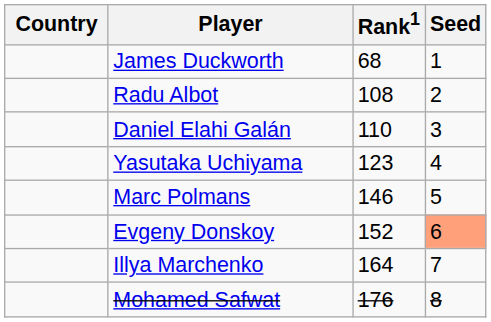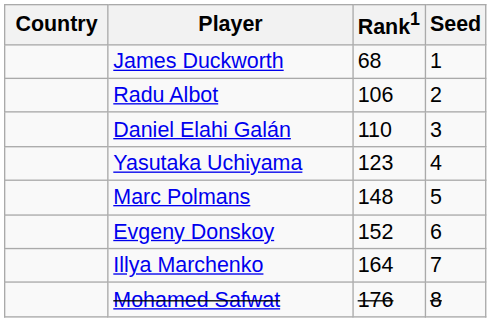 <table class="sortable wikitable">
 <tr>
 <th width="70">Country</th>
 <th width="175">Player</th>
 <th>Rank<sup>1</sup></th>
 <th>Seed</th>
 </tr>
 <tr>
 <td></td>
 <td><a href='#'>James Duckworth</a></td>
 <td>68</td>
 <td>1</td>
 </tr>
 <tr>
 <td></td>
 <td><a href='#'>Radu Albot</a></td>
-<td>108</td>
+<td>106</td>
 <td>2</td>
 </tr>
 <tr>
 <td></td>
 <td><a href='#'>Daniel Elahi Galán</a></td>
 <td>110</td>
 <td>3</td>
 </tr>
 <tr>
 <td></td>
 <td><a href='#'>Yasutaka Uchiyama</a></td>
 <td>123</td>
 <td>4</td>
 </tr>
 <tr>
 <td></td>
 <td><a href='#'>Marc Polmans</a></td>
-<td>146</td>
+<td>148</td>
 <td>5</td>
 </tr>
 <tr>
 <td></td>
 <td><a href='#'>Evgeny Donskoy</a></td>
 <td>152</td>
-<td style="background: lightsalmon;">6</td>
+<td>6</td>
 </tr>
 <tr>
 <td></td>
 <td><a href='#'>Illya Marchenko</a></td>
 <td>164</td>
 <td>7</td>
 </tr>
 <tr>
 <td><s></s></td>
 <td><s><a href='#'>Mohamed Safwat</a></s></td>
 <td><s>176</s></td>
 <td><s>8</s></td>
 </tr>
 </table>
